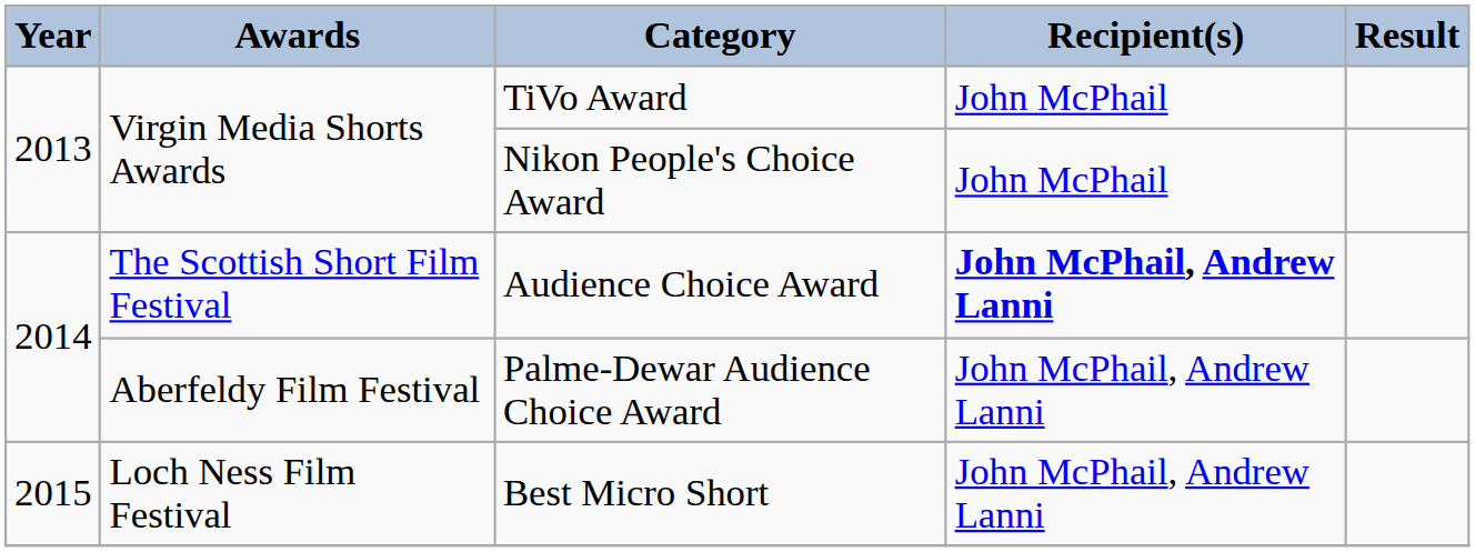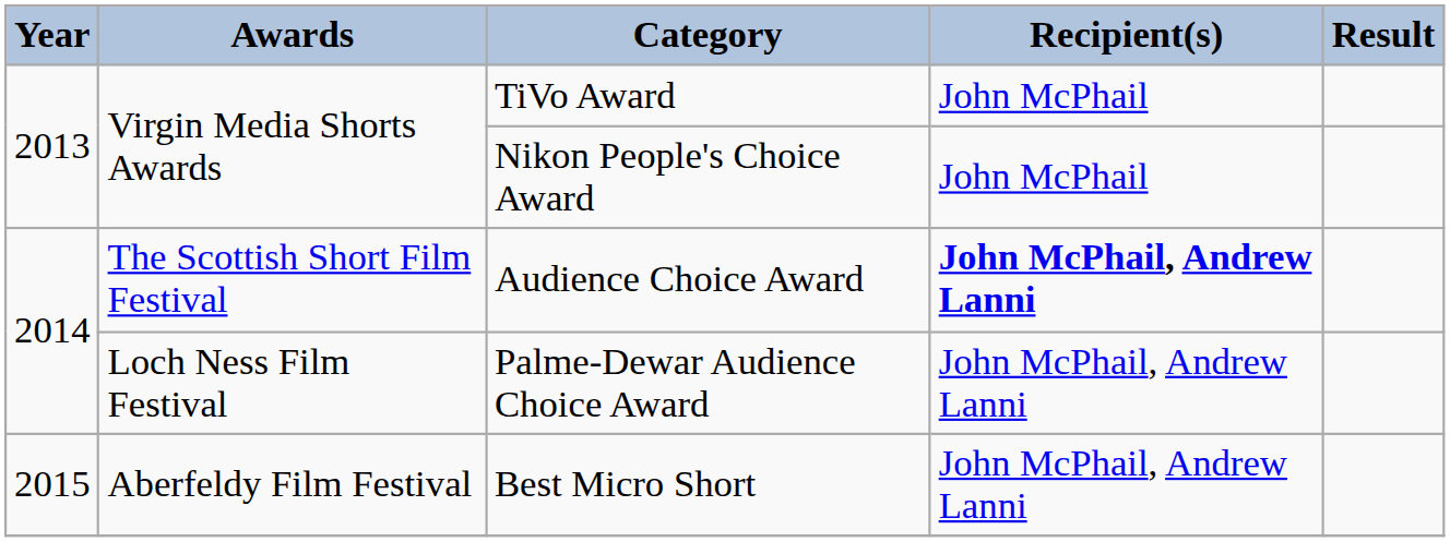 <table class="wikitable" style="font-size:100%">
 <tr style="text-align:center;">
 <th style="background:#B0C4DE;">Year</th>
 <th style="background:#B0C4DE;">Awards</th>
 <th style="background:#B0C4DE;">Category</th>
 <th style="background:#B0C4DE;">Recipient(s)</th>
 <th style="background:#B0C4DE;">Result</th>
 </tr>
 <tr>
 <td rowspan="2">2013</td>
 <td rowspan="2">Virgin Media Shorts Awards</td>
 <td>TiVo Award</td>
 <td><a href='#'>John McPhail</a></td>
 <td></td>
 </tr>
 <tr>
 <td>Nikon People's Choice Award</td>
 <td><a href='#'>John McPhail</a></td>
 <td></td>
 </tr>
 <tr>
 <td rowspan="2">2014</td>
 <td><a href='#'>The Scottish Short Film Festival</a></td>
 <td>Audience Choice Award</td>
 <td><strong><a href='#'>John McPhail</a>, <a href='#'>Andrew Lanni</a></strong></td>
 <td></td>
 </tr>
 <tr>
-<td>Aberfeldy Film Festival</td>
+<td>Loch Ness Film Festival</td>
 <td>Palme-Dewar Audience Choice Award</td>
 <td><a href='#'>John McPhail</a>, <a href='#'>Andrew Lanni</a></td>
 <td></td>
 </tr>
 <tr>
 <td>2015</td>
-<td>Loch Ness Film Festival</td>
+<td>Aberfeldy Film Festival</td>
 <td>Best Micro Short</td>
 <td><a href='#'>John McPhail</a>, <a href='#'>Andrew Lanni</a></td>
 <td></td>
 </tr>
 <tr>
 </tr>
 </table>
